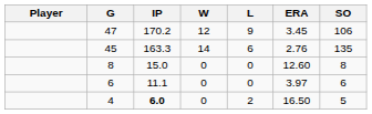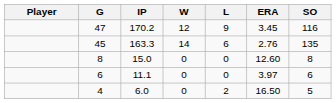 <table class="wikitable sortable">
 <tr>
 <th bgcolor="#DDDDFF" width="16%">Player</th>
 <th bgcolor="#DDDDFF" width="9%">G</th>
 <th bgcolor="#DDDDFF" width="9%">IP</th>
 <th bgcolor="#DDDDFF" width="9%">W</th>
 <th bgcolor="#DDDDFF" width="9%">L</th>
 <th bgcolor="#DDDDFF" width="9%">ERA</th>
 <th bgcolor="#DDDDFF" width="9%">SO</th>
 </tr>
 <tr align="center">
 <td></td>
 <td>47</td>
 <td>170.2</td>
 <td>12</td>
 <td>9</td>
 <td>3.45</td>
-<td>106</td>
+<td>116</td>
 </tr>
 <tr align="center">
 <td></td>
 <td>45</td>
 <td>163.3</td>
 <td>14</td>
 <td>6</td>
 <td>2.76</td>
 <td>135</td>
 </tr>
 <tr align="center">
 <td></td>
 <td>8</td>
 <td>15.0</td>
 <td>0</td>
 <td>0</td>
 <td>12.60</td>
 <td>8</td>
 </tr>
 <tr align="center">
 <td></td>
 <td>6</td>
 <td>11.1</td>
 <td>0</td>
 <td>0</td>
 <td>3.97</td>
 <td>6</td>
 </tr>
 <tr align="center">
 <td></td>
 <td>4</td>
-<td><strong>6.0</strong></td>
+<td>6.0</td>
 <td>0</td>
 <td>2</td>
 <td>16.50</td>
 <td>5</td>
 </tr>
 </table>
